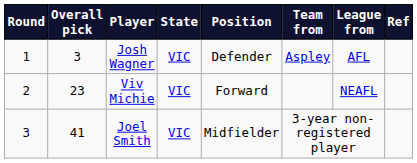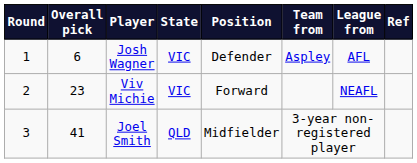 <table class="wikitable" style="text-align:center; font-size:100%; width:60%;">
 <tr style="color:#FFFFFF;">
 <th style="background:#0F1131; border: solid black 1px;">Round</th>
 <th style="background:#0F1131; border: solid black 1px;">Overall pick</th>
 <th style="background:#0F1131; border: solid black 1px;">Player</th>
 <th style="background:#0F1131; border: solid black 1px;">State</th>
 <th style="background:#0F1131; border: solid black 1px;">Position</th>
 <th style="background:#0F1131; border: solid black 1px;">Team from</th>
 <th style="background:#0F1131; border: solid black 1px;">League from</th>
 <th style="background:#0F1131; border: solid black 1px;">Ref</th>
 </tr>
 <tr>
 <td>1</td>
-<td>3</td>
+<td>6</td>
 <td><a href='#'>Josh Wagner</a></td>
 <td><a href='#'>VIC</a></td>
 <td>Defender</td>
 <td><a href='#'>Aspley</a></td>
 <td><a href='#'>AFL</a></td>
 <td></td>
 </tr>
 <tr>
 <td>2</td>
 <td>23</td>
 <td><a href='#'>Viv Michie</a></td>
 <td><a href='#'>VIC</a></td>
 <td>Forward</td>
 <td></td>
 <td><a href='#'>NEAFL</a></td>
 <td></td>
 </tr>
 <tr>
 <td>3</td>
 <td>41</td>
 <td><a href='#'>Joel Smith</a></td>
-<td><a href='#'>VIC</a></td>
+<td><a href='#'>QLD</a></td>
 <td>Midfielder</td>
 <td colspan=2>3-year non-registered player</td>
 <td></td>
 </tr>
 </table>
